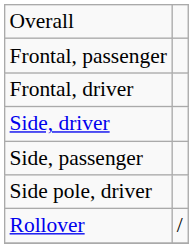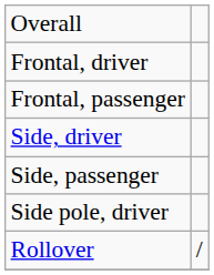 <table class="wikitable">
 <tr>
 <td>Overall</td>
 <td></td>
 </tr>
 <tr>
-<td>Frontal, passenger</td>
+<td>Frontal, driver</td>
 <td></td>
 </tr>
 <tr>
-<td>Frontal, driver</td>
+<td>Frontal, passenger</td>
 <td></td>
 </tr>
 <tr>
 <td><a href='#'>Side, driver</a></td>
 <td></td>
 </tr>
 <tr>
 <td>Side, passenger</td>
 <td></td>
 </tr>
 <tr>
 <td>Side pole, driver</td>
 <td></td>
 </tr>
 <tr>
 <td><a href='#'>Rollover</a></td>
 <td> / </td>
 </tr>
 <tr>
 </tr>
 </table>
